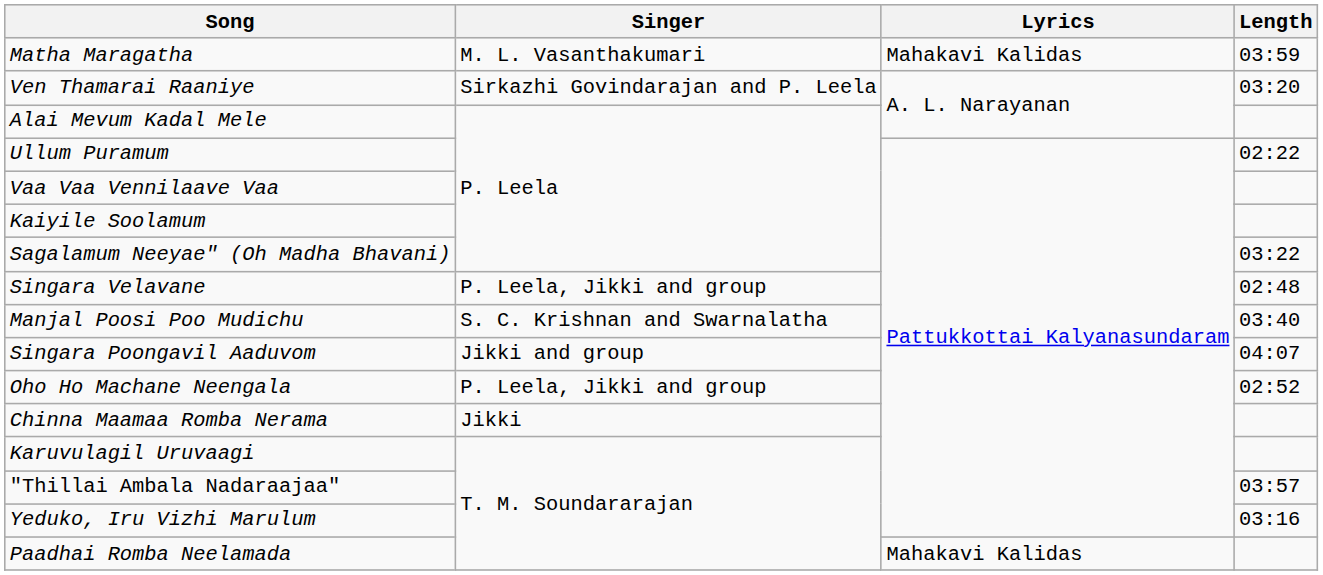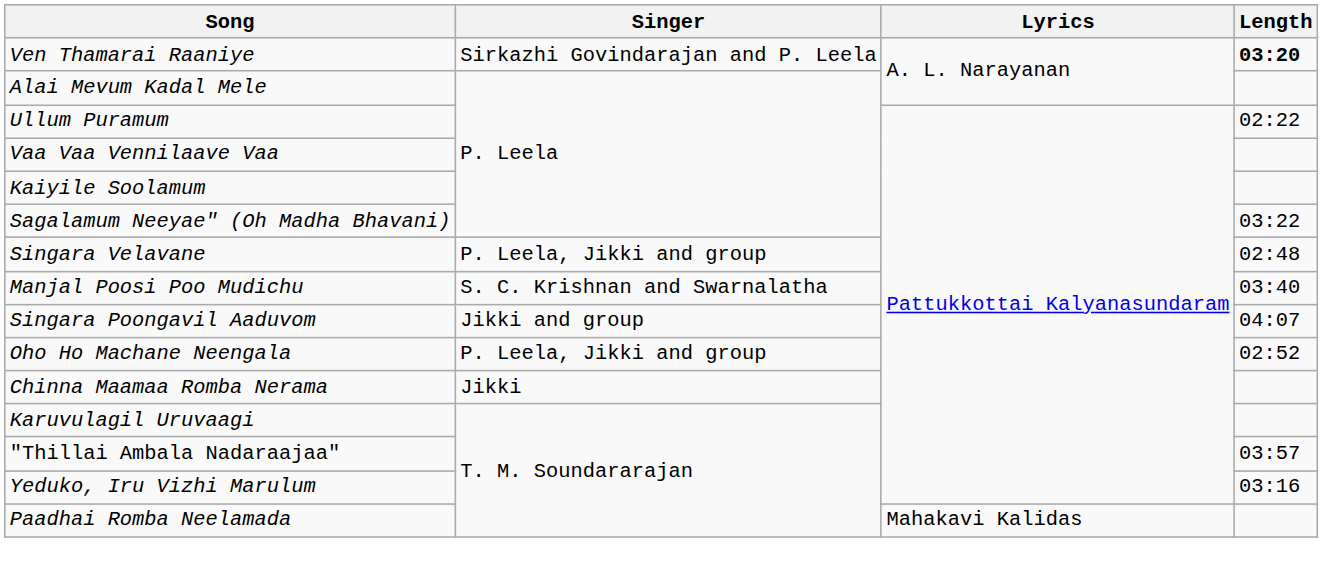 <table class="wikitable">
 <tr>
 <th>Song</th>
 <th>Singer</th>
 <th>Lyrics</th>
 <th>Length</th>
 </tr>
 <tr>
-<td><em>Matha Maragatha</em></td>
-<td>M. L. Vasanthakumari</td>
-<td>Mahakavi Kalidas</td>
-<td>03:59</td>
-</tr>
-<tr>
 <td><em>Ven Thamarai Raaniye</em></td>
 <td>Sirkazhi Govindarajan and P. Leela</td>
 <td rowspan=2>A. L. Narayanan</td>
-<td>03:20</td>
+<td><strong>03:20</strong></td>
 </tr>
 <tr>
 <td><em>Alai Mevum Kadal Mele</em></td>
 <td rowspan=5>P. Leela</td>
 <td></td>
 </tr>
 <tr>
 <td><em>Ullum Puramum</em></td>
 <td rowspan=12><a href='#'>Pattukkottai Kalyanasundaram</a></td>
 <td>02:22</td>
 </tr>
 <tr>
 <td><em>Vaa Vaa Vennilaave Vaa</em></td>
 <td></td>
 </tr>
 <tr>
 <td><em>Kaiyile Soolamum</em></td>
 <td></td>
 </tr>
 <tr>
 <td><em>Sagalamum Neeyae" (Oh Madha Bhavani)</em></td>
 <td>03:22</td>
 </tr>
 <tr>
 <td><em>Singara Velavane</em></td>
 <td>P. Leela, Jikki and group</td>
 <td>02:48</td>
 </tr>
 <tr>
 <td><em>Manjal Poosi Poo Mudichu</em></td>
 <td>S. C. Krishnan and Swarnalatha</td>
 <td>03:40</td>
 </tr>
 <tr>
 <td><em>Singara Poongavil Aaduvom</em></td>
 <td>Jikki and group</td>
 <td>04:07</td>
 </tr>
 <tr>
 <td><em>Oho Ho Machane Neengala</em></td>
 <td>P. Leela, Jikki and group</td>
 <td>02:52</td>
 </tr>
 <tr>
 <td><em>Chinna Maamaa Romba Nerama</em></td>
 <td>Jikki</td>
 <td></td>
 </tr>
 <tr>
 <td><em>Karuvulagil Uruvaagi</em></td>
 <td rowspan=4>T. M. Soundararajan</td>
 <td></td>
 </tr>
 <tr>
 <td>"Thillai Ambala Nadaraajaa"</td>
 <td>03:57</td>
 </tr>
 <tr>
 <td><em>Yeduko, Iru Vizhi Marulum</em></td>
 <td>03:16</td>
 </tr>
 <tr>
 <td><em>Paadhai Romba Neelamada</em></td>
 <td>Mahakavi Kalidas</td>
 <td></td>
 </tr>
 </table>
